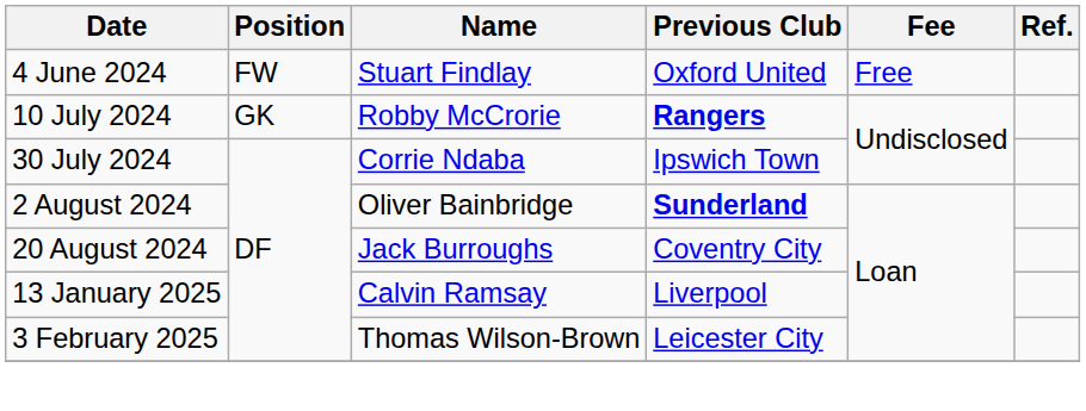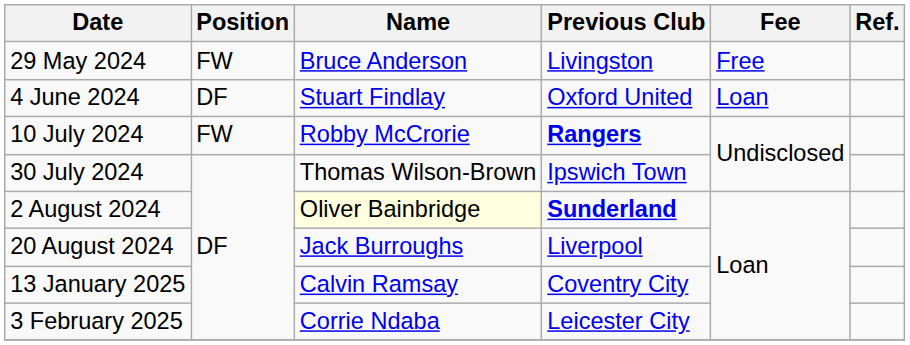 <table class="wikitable">
 <tr>
 <th>Date</th>
 <th>Position</th>
 <th>Name</th>
 <th>Previous Club</th>
 <th>Fee</th>
 <th>Ref.</th>
 </tr>
 <tr>
-<td>4 June 2024</td>
+<td>29 May 2024</td>
 <td>FW</td>
-<td><a href='#'>Stuart Findlay</a></td>
-<td> <a href='#'>Oxford United</a></td>
+<td><a href='#'>Bruce Anderson</a></td>
+<td><a href='#'>Livingston</a></td>
 <td><a href='#'>Free</a></td>
 <td></td>
 </tr>
 <tr>
+<td>4 June 2024</td>
+<td>DF</td>
+<td><a href='#'>Stuart Findlay</a></td>
+<td> <a href='#'>Oxford United</a></td>
+<td><a href='#'>Loan</a></td>
+<td></td>
+</tr>
+<tr>
 <td>10 July 2024</td>
-<td>GK</td>
+<td>FW</td>
 <td><a href='#'>Robby McCrorie</a></td>
 <td><strong><a href='#'>Rangers</a></strong></td>
 <td rowspan=2>Undisclosed</td>
 <td></td>
 </tr>
 <tr>
 <td>30 July 2024</td>
 <td rowspan=5>DF</td>
-<td> <a href='#'>Corrie Ndaba</a></td>
+<td> Thomas Wilson-Brown</td>
 <td> <a href='#'>Ipswich Town</a></td>
 <td></td>
 </tr>
 <tr>
 <td>2 August 2024</td>
-<td> Oliver Bainbridge</td>
+<td style="background: lightyellow;"> Oliver Bainbridge</td>
 <td><strong> <a href='#'>Sunderland</a></strong></td>
 <td rowspan=4>Loan</td>
 <td></td>
 </tr>
 <tr>
 <td>20 August 2024</td>
 <td><a href='#'>Jack Burroughs</a></td>
-<td> <a href='#'>Coventry City</a></td>
+<td> <a href='#'>Liverpool</a></td>
 <td></td>
 </tr>
 <tr>
 <td>13 January 2025</td>
 <td><a href='#'>Calvin Ramsay</a></td>
-<td> <a href='#'>Liverpool</a></td>
+<td> <a href='#'>Coventry City</a></td>
 <td></td>
 </tr>
 <tr>
 <td>3 February 2025</td>
-<td> Thomas Wilson-Brown</td>
+<td> <a href='#'>Corrie Ndaba</a></td>
 <td> <a href='#'>Leicester City</a></td>
 <td></td>
 </tr>
 <tr>
 </tr>
 </table>
